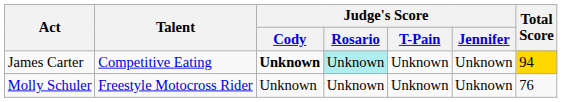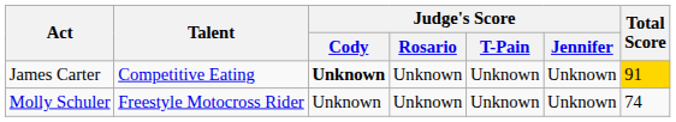 <table class="wikitable">
 <tr>
 <th rowspan="2">Act</th>
 <th rowspan="2">Talent</th>
 <th colspan="4">Judge's Score</th>
 <th rowspan="2">Total<br>Score</th>
 </tr>
 <tr>
 <th><a href='#'>Cody</a></th>
 <th><a href='#'>Rosario</a></th>
 <th><a href='#'>T-Pain</a></th>
 <th><a href='#'>Jennifer</a></th>
 </tr>
 <tr>
 <td>James Carter</td>
 <td><a href='#'>Competitive Eating</a></td>
 <td><strong>Unknown</strong></td>
-<td style="background: paleturquoise;">Unknown</td>
 <td>Unknown</td>
 <td>Unknown</td>
-<td style="background:gold;">94</td>
+<td>Unknown</td>
+<td style="background:gold;">91</td>
 </tr>
 <tr>
 <td><a href='#'>Molly Schuler</a></td>
 <td><a href='#'>Freestyle Motocross Rider</a></td>
 <td>Unknown</td>
 <td>Unknown</td>
 <td>Unknown</td>
 <td>Unknown</td>
-<td>76</td>
+<td>74</td>
 </tr>
 </table>
